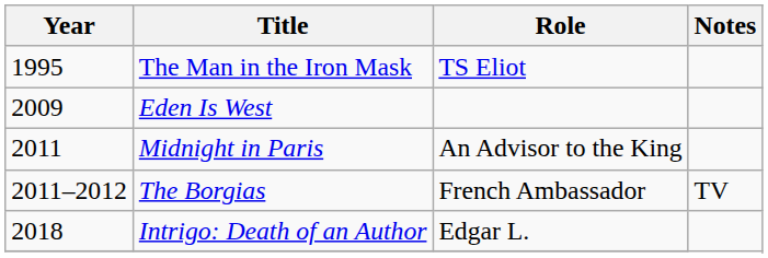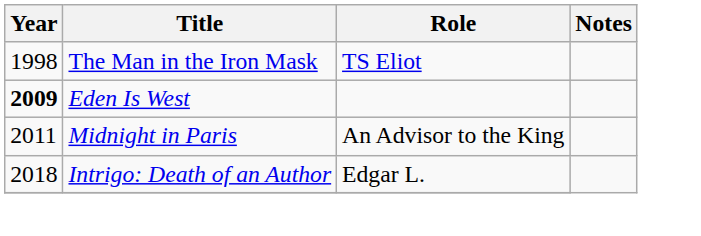 <table class="wikitable sortable">
 <tr>
 <th>Year</th>
 <th>Title</th>
 <th>Role</th>
 <th class="unsortable">Notes</th>
 </tr>
 <tr>
-<td>1995</td>
+<td>1998</td>
 <td><a href='#'>The Man in the Iron Mask</a></td>
 <td><a href='#'>TS Eliot</a></td>
 <td></td>
 </tr>
 <tr>
-<td>2009</td>
+<td><strong>2009</strong></td>
 <td><em><a href='#'>Eden Is West</a></em></td>
 <td></td>
 <td></td>
 </tr>
 <tr>
 <td>2011</td>
 <td><em><a href='#'>Midnight in Paris</a></em></td>
 <td>An Advisor to the King</td>
 <td></td>
 </tr>
 <tr>
-<td>2011–2012</td>
-<td><em><a href='#'>The Borgias</a></em></td>
-<td>French Ambassador</td>
-<td>TV</td>
-</tr>
-<tr>
 <td>2018</td>
 <td><em><a href='#'>Intrigo: Death of an Author</a></em></td>
 <td>Edgar L.</td>
 </tr>
 <tr>
 </tr>
 </table>
